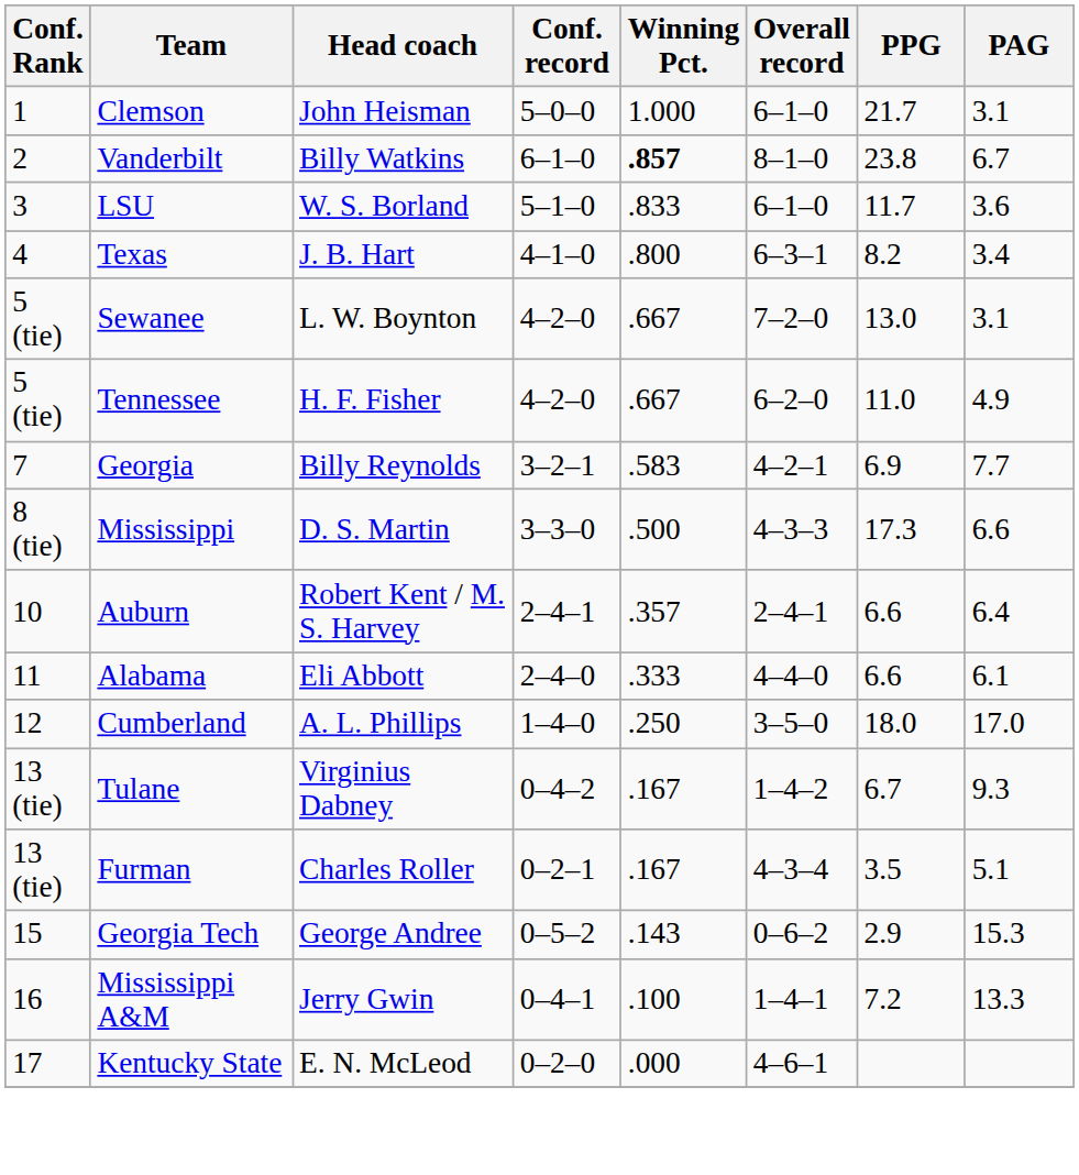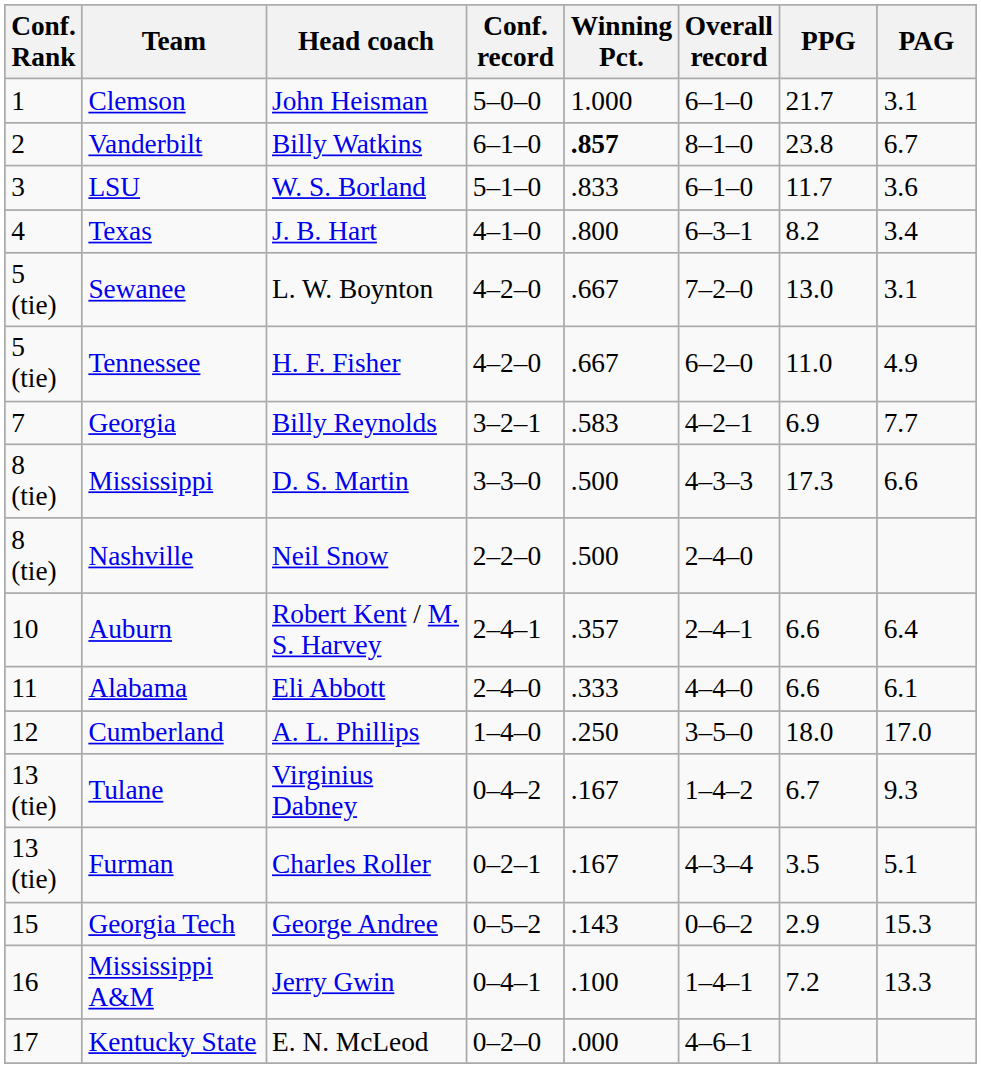 <table class="sortable wikitable">
 <tr>
 <th width="25">Conf. Rank</th>
 <th width="100">Team</th>
 <th width="110">Head coach</th>
 <th width="50">Conf. record</th>
 <th width="50">Winning Pct.</th>
 <th width="50">Overall record</th>
 <th width="50">PPG</th>
 <th width="50">PAG</th>
 </tr>
 <tr align="left" bgcolor="">
 <td>1</td>
 <td><a href='#'>Clemson</a></td>
 <td><a href='#'>John Heisman</a></td>
 <td>5–0–0</td>
 <td>1.000</td>
 <td>6–1–0</td>
 <td>21.7</td>
 <td>3.1</td>
 </tr>
 <tr align="left" bgcolor="">
 <td>2</td>
 <td><a href='#'>Vanderbilt</a></td>
 <td><a href='#'>Billy Watkins</a></td>
 <td>6–1–0</td>
 <td><strong>.857</strong></td>
 <td>8–1–0</td>
 <td>23.8</td>
 <td>6.7</td>
 </tr>
 <tr align="left" bgcolor="">
 <td>3</td>
 <td><a href='#'>LSU</a></td>
 <td><a href='#'>W. S. Borland</a></td>
 <td>5–1–0</td>
 <td>.833</td>
 <td>6–1–0</td>
 <td>11.7</td>
 <td>3.6</td>
 </tr>
 <tr align="left" bgcolor="">
 <td>4</td>
 <td><a href='#'>Texas</a></td>
 <td><a href='#'>J. B. Hart</a></td>
 <td>4–1–0</td>
 <td>.800</td>
 <td>6–3–1</td>
 <td>8.2</td>
 <td>3.4</td>
 </tr>
 <tr align="left" bgcolor="">
 <td>5 (tie)</td>
 <td><a href='#'>Sewanee</a></td>
 <td>L. W. Boynton</td>
 <td>4–2–0</td>
 <td>.667</td>
 <td>7–2–0</td>
 <td>13.0</td>
 <td>3.1</td>
 </tr>
 <tr align="left" bgcolor="">
 <td>5 (tie)</td>
 <td><a href='#'>Tennessee</a></td>
 <td><a href='#'>H. F. Fisher</a></td>
 <td>4–2–0</td>
 <td>.667</td>
 <td>6–2–0</td>
 <td>11.0</td>
 <td>4.9</td>
 </tr>
 <tr align="left" bgcolor="">
 <td>7</td>
 <td><a href='#'>Georgia</a></td>
 <td><a href='#'>Billy Reynolds</a></td>
 <td>3–2–1</td>
 <td>.583</td>
 <td>4–2–1</td>
 <td>6.9</td>
 <td>7.7</td>
 </tr>
 <tr align="left" bgcolor="">
 <td>8 (tie)</td>
 <td><a href='#'>Mississippi</a></td>
 <td><a href='#'>D. S. Martin</a></td>
 <td>3–3–0</td>
 <td>.500</td>
 <td>4–3–3</td>
 <td>17.3</td>
 <td>6.6</td>
 </tr>
 <tr align="left" bgcolor="">
+<td>8 (tie)</td>
+<td><a href='#'>Nashville</a></td>
+<td><a href='#'>Neil Snow</a></td>
+<td>2–2–0</td>
+<td>.500</td>
+<td>2–4–0</td>
+<td></td>
+<td></td>
+</tr>
+<tr align="left" bgcolor="">
 <td>10</td>
 <td><a href='#'>Auburn</a></td>
 <td><a href='#'>Robert Kent</a> / <a href='#'>M. S. Harvey</a></td>
 <td>2–4–1</td>
 <td>.357</td>
 <td>2–4–1</td>
 <td>6.6</td>
 <td>6.4</td>
 </tr>
 <tr align="left" bgcolor="">
 <td>11</td>
 <td><a href='#'>Alabama</a></td>
 <td><a href='#'>Eli Abbott</a></td>
 <td>2–4–0</td>
 <td>.333</td>
 <td>4–4–0</td>
 <td>6.6</td>
 <td>6.1</td>
 </tr>
 <tr align="left" bgcolor="">
 <td>12</td>
 <td><a href='#'>Cumberland</a></td>
 <td><a href='#'>A. L. Phillips</a></td>
 <td>1–4–0</td>
 <td>.250</td>
 <td>3–5–0</td>
 <td>18.0</td>
 <td>17.0</td>
 </tr>
 <tr align="left" bgcolor="">
 <td>13 (tie)</td>
 <td><a href='#'>Tulane</a></td>
 <td><a href='#'>Virginius Dabney</a></td>
 <td>0–4–2</td>
 <td>.167</td>
 <td>1–4–2</td>
 <td>6.7</td>
 <td>9.3</td>
 </tr>
 <tr align="left" bgcolor="">
 <td>13 (tie)</td>
 <td><a href='#'>Furman</a></td>
 <td><a href='#'>Charles Roller</a></td>
 <td>0–2–1</td>
 <td>.167</td>
 <td>4–3–4</td>
 <td>3.5</td>
 <td>5.1</td>
 </tr>
 <tr align="left" bgcolor="">
 <td>15</td>
 <td><a href='#'>Georgia Tech</a></td>
 <td><a href='#'>George Andree</a></td>
 <td>0–5–2</td>
 <td>.143</td>
 <td>0–6–2</td>
 <td>2.9</td>
 <td>15.3</td>
 </tr>
 <tr align="left" bgcolor="">
 <td>16</td>
 <td><a href='#'>Mississippi A&M</a></td>
 <td><a href='#'>Jerry Gwin</a></td>
 <td>0–4–1</td>
 <td>.100</td>
 <td>1–4–1</td>
 <td>7.2</td>
 <td>13.3</td>
 </tr>
 <tr align="left" bgcolor="">
 <td>17</td>
 <td><a href='#'>Kentucky State</a></td>
 <td>E. N. McLeod</td>
 <td>0–2–0</td>
 <td>.000</td>
 <td>4–6–1</td>
 <td></td>
 <td></td>
 </tr>
 <tr align="left" bgcolor="">
 </tr>
 </table>
